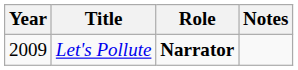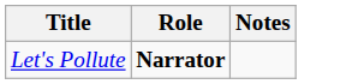 <table class="wikitable sortable">
 <tr>
-<th>Year</th>
 <th>Title</th>
 <th>Role</th>
 <th>Notes</th>
 </tr>
 <tr>
-<td>2009</td>
 <td><em><a href='#'>Let's Pollute</a></em></td>
 <td><strong>Narrator</strong></td>
 <td></td>
 </tr>
 </table>
